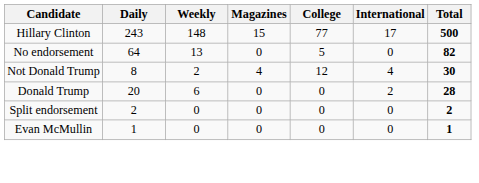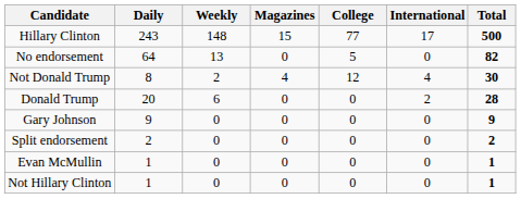 <table class="wikitable sortable" style="text-align:center">
 <tr>
 <th>Candidate</th>
 <th style="width:75px;">Daily</th>
 <th style="width:75px;">Weekly</th>
 <th style="width:75px;">Magazines</th>
 <th style="width:75px;">College</th>
 <th style="width:75px;">International</th>
 <th style="width:50px;">Total</th>
 </tr>
 <tr>
 <td data-sort-value="Clinton" >Hillary Clinton</td>
 <td>243</td>
 <td>148</td>
 <td>15</td>
 <td>77</td>
 <td>17</td>
 <td><strong>500</strong></td>
 </tr>
 <tr>
 <td data-sort-value="zNo endorsement" >No endorsement</td>
 <td>64</td>
 <td>13</td>
 <td>0</td>
 <td>5</td>
 <td>0</td>
 <td><strong>82</strong></td>
 </tr>
 <tr>
 <td>Not Donald Trump</td>
 <td>8</td>
 <td>2</td>
 <td>4</td>
 <td>12</td>
 <td>4</td>
 <td><strong>30</strong></td>
 </tr>
 <tr>
 <td data-sort-value="Trump" >Donald Trump</td>
 <td>20</td>
 <td>6</td>
 <td>0</td>
 <td>0</td>
 <td>2</td>
 <td><strong>28</strong></td>
 </tr>
 <tr>
+<td data-sort-value="Johnson" >Gary Johnson</td>
+<td>9</td>
+<td>0</td>
+<td>0</td>
+<td>0</td>
+<td>0</td>
+<td><strong>9</strong></td>
+</tr>
+<tr>
 <td>Split endorsement</td>
 <td>2</td>
 <td>0</td>
 <td>0</td>
 <td>0</td>
 <td>0</td>
 <td><strong>2</strong></td>
 </tr>
 <tr>
 <td>Evan McMullin</td>
 <td>1</td>
 <td>0</td>
 <td>0</td>
 <td>0</td>
 <td>0</td>
 <td><strong>1</strong></td>
 </tr>
+<tr>
+<td>Not Hillary Clinton</td>
+<td>1</td>
+<td>0</td>
+<td>0</td>
+<td>0</td>
+<td>0</td>
+<td><strong>1</strong></td>
+</tr>
 </table>
